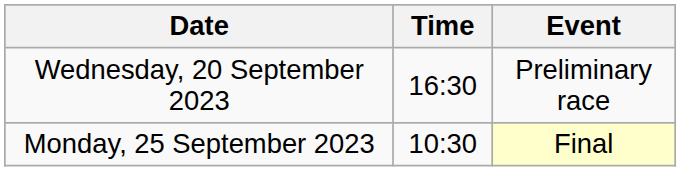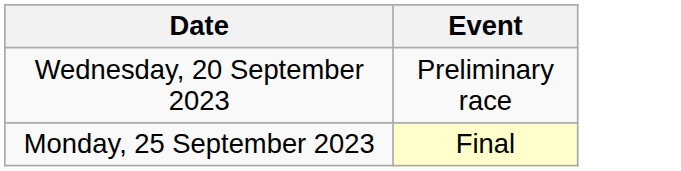 <table class = "wikitable" style="text-align:center;">
 <tr>
 <th width=220>Date</th>
-<th width=50>Time</th>
 <th width=100>Event</th>
 </tr>
 <tr>
 <td>Wednesday, 20 September 2023</td>
-<td>16:30</td>
 <td>Preliminary race</td>
 </tr>
 <tr>
 <td>Monday, 25 September 2023</td>
-<td>10:30</td>
 <td bgcolor=ffffcc>Final</td>
 </tr>
 </table>
